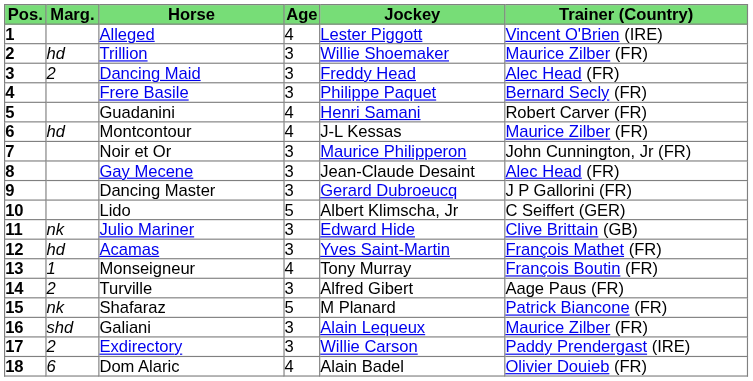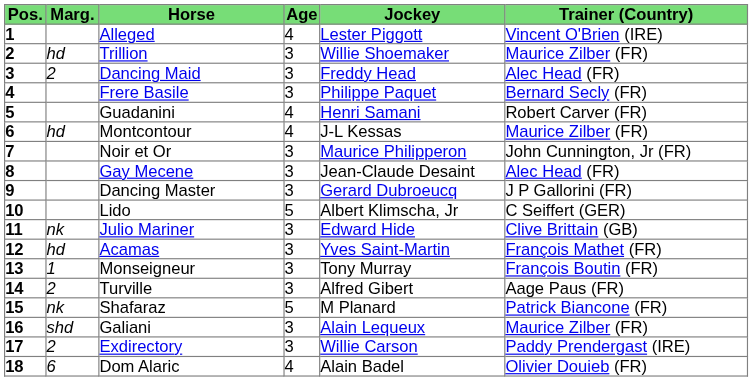 <table class = "sortable" | border="1" cellpadding="0" style="border-collapse: collapse; font-size:90%">
 <tr style="background:#7d7; text-align:center;">
 <th style="width:35px;"><strong>Pos.</strong></th>
 <th style="width:45px;"><strong>Marg.</strong></th>
 <th style="width:160px;"><strong>Horse</strong></th>
 <th style="width:30px;"><strong>Age</strong></th>
 <th style="width:160px;"><strong>Jockey</strong></th>
 <th style="width:210px;"><strong>Trainer (Country)</strong></th>
 </tr>
 <tr>
 <td><strong>1</strong></td>
 <td></td>
 <td><a href='#'>Alleged</a></td>
 <td>4</td>
 <td><a href='#'>Lester Piggott</a></td>
 <td><a href='#'>Vincent O'Brien</a> (IRE)</td>
 </tr>
 <tr>
 <td><strong>2</strong></td>
 <td><em>hd</em></td>
 <td><a href='#'>Trillion</a></td>
 <td>3</td>
 <td><a href='#'>Willie Shoemaker</a></td>
 <td><a href='#'>Maurice Zilber</a> (FR)</td>
 </tr>
 <tr>
 <td><strong>3</strong></td>
 <td><em>2</em></td>
 <td><a href='#'>Dancing Maid</a></td>
 <td>3</td>
 <td><a href='#'>Freddy Head</a></td>
 <td><a href='#'>Alec Head</a> (FR)</td>
 </tr>
 <tr>
 <td><strong>4</strong></td>
 <td><em></em></td>
 <td><a href='#'>Frere Basile</a></td>
 <td>3</td>
 <td><a href='#'>Philippe Paquet</a></td>
 <td><a href='#'>Bernard Secly</a> (FR)</td>
 </tr>
 <tr>
 <td><strong>5</strong></td>
 <td><em></em></td>
 <td>Guadanini</td>
 <td>4</td>
 <td><a href='#'>Henri Samani</a></td>
 <td>Robert Carver (FR)</td>
 </tr>
 <tr>
 <td><strong>6</strong></td>
 <td><em>hd</em></td>
 <td>Montcontour</td>
 <td>4</td>
 <td>J-L Kessas</td>
 <td><a href='#'>Maurice Zilber</a> (FR)</td>
 </tr>
 <tr>
 <td><strong>7</strong></td>
 <td><em></em></td>
 <td>Noir et Or</td>
 <td>3</td>
 <td><a href='#'>Maurice Philipperon</a></td>
 <td>John Cunnington, Jr (FR)</td>
 </tr>
 <tr>
 <td><strong>8</strong></td>
 <td><em></em></td>
 <td><a href='#'>Gay Mecene</a></td>
 <td>3</td>
 <td>Jean-Claude Desaint</td>
 <td><a href='#'>Alec Head</a> (FR)</td>
 </tr>
 <tr>
 <td><strong>9</strong></td>
 <td><em></em></td>
 <td>Dancing Master</td>
 <td>3</td>
 <td><a href='#'>Gerard Dubroeucq</a></td>
 <td>J P Gallorini (FR)</td>
 </tr>
 <tr>
 <td><strong>10</strong></td>
 <td><em></em></td>
 <td>Lido</td>
 <td>5</td>
 <td>Albert Klimscha, Jr</td>
 <td>C Seiffert (GER)</td>
 </tr>
 <tr>
 <td><strong>11</strong></td>
 <td><em>nk</em></td>
 <td><a href='#'>Julio Mariner</a></td>
 <td>3</td>
 <td><a href='#'>Edward Hide</a></td>
 <td><a href='#'>Clive Brittain</a> (GB)</td>
 </tr>
 <tr>
 <td><strong>12</strong></td>
 <td><em>hd</em></td>
 <td><a href='#'>Acamas</a></td>
 <td>3</td>
 <td><a href='#'>Yves Saint-Martin</a></td>
 <td><a href='#'>François Mathet</a> (FR)</td>
 </tr>
 <tr>
 <td><strong>13</strong></td>
 <td><em>1</em></td>
 <td>Monseigneur</td>
-<td>4</td>
+<td>3</td>
 <td>Tony Murray</td>
 <td><a href='#'>François Boutin</a> (FR)</td>
 </tr>
 <tr>
 <td><strong>14</strong></td>
 <td><em>2</em></td>
 <td>Turville</td>
 <td>3</td>
 <td>Alfred Gibert</td>
 <td>Aage Paus (FR)</td>
 </tr>
 <tr>
 <td><strong>15</strong></td>
 <td><em>nk</em></td>
 <td>Shafaraz</td>
 <td>5</td>
 <td>M Planard</td>
 <td><a href='#'>Patrick Biancone</a> (FR)</td>
 </tr>
 <tr>
 <td><strong>16</strong></td>
 <td><em>shd</em></td>
 <td>Galiani</td>
 <td>3</td>
 <td><a href='#'>Alain Lequeux</a></td>
 <td><a href='#'>Maurice Zilber</a> (FR)</td>
 </tr>
 <tr>
 <td><strong>17</strong></td>
 <td><em>2</em></td>
 <td><a href='#'>Exdirectory</a></td>
 <td>3</td>
 <td><a href='#'>Willie Carson</a></td>
 <td><a href='#'>Paddy Prendergast</a> (IRE)</td>
 </tr>
 <tr>
 <td><strong>18</strong></td>
 <td><em>6</em></td>
 <td>Dom Alaric</td>
 <td>4</td>
 <td>Alain Badel</td>
 <td><a href='#'>Olivier Douieb</a> (FR)</td>
 </tr>
 </table>
